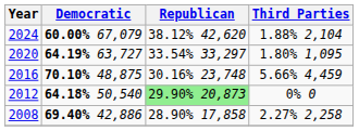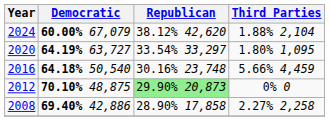 <table class="wikitable" style="float:center; margin:1em; font-size:95%;">
 <tr>
 <th>Year</th>
 <th><a href='#'>Democratic</a></th>
 <th><a href='#'>Republican</a></th>
 <th><a href='#'>Third Parties</a></th>
 </tr>
 <tr>
 <td align="center" ><a href='#'>2024</a></td>
 <td align="center" ><strong>60.00%</strong> <em>67,079</em></td>
 <td align="center" >38.12% <em>42,620</em></td>
 <td align="center" >1.88% <em>2,104</em></td>
 </tr>
 <tr>
 <td align="center" ><a href='#'>2020</a></td>
 <td align="center" ><strong>64.19%</strong> <em>63,727</em></td>
 <td align="center" >33.54% <em>33,297</em></td>
 <td align="center" >1.80% <em>1,095</em></td>
 </tr>
 <tr>
 <td align="center" ><a href='#'>2016</a></td>
-<td align="center" ><strong>70.10%</strong> <em>48,875</em></td>
+<td align="center" ><strong>64.18%</strong> <em>50,540</em></td>
 <td align="center" >30.16% <em>23,748</em></td>
 <td align="center" >5.66% <em>4,459</em></td>
 </tr>
 <tr>
 <td align="center" ><a href='#'>2012</a></td>
-<td align="center" ><strong>64.18%</strong> <em>50,540</em></td>
+<td align="center" ><strong>70.10%</strong> <em>48,875</em></td>
 <td align="center"  style="background: lightgreen;">29.90% <em>20,873</em></td>
 <td align="center" >0% <em>0</em></td>
 </tr>
 <tr>
 <td align="center" ><a href='#'>2008</a></td>
 <td align="center" ><strong>69.40%</strong> <em>42,886</em></td>
 <td align="center" >28.90% <em>17,858</em></td>
 <td align="center" >2.27% <em>2,258</em></td>
 </tr>
 <tr>
 </tr>
 </table>
